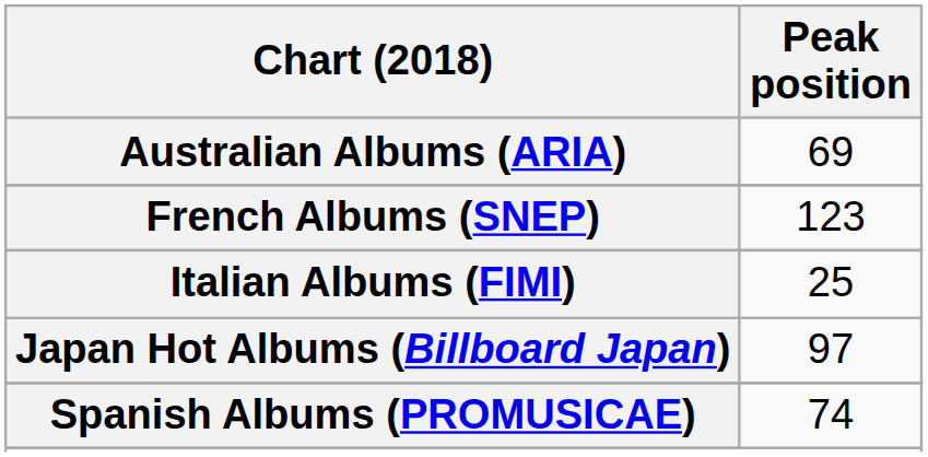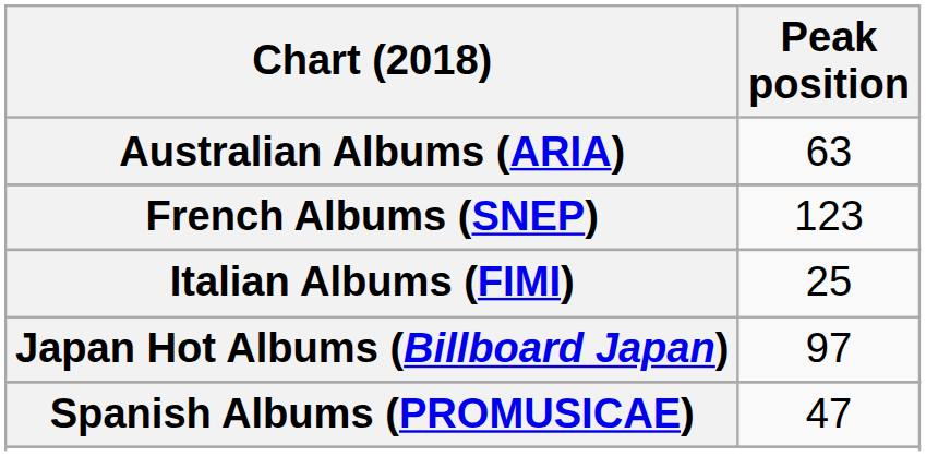 <table class="wikitable sortable plainrowheaders" style="text-align:center">
 <tr>
 <th scope="col">Chart (2018)</th>
 <th scope="col">Peak<br> position</th>
 </tr>
 <tr>
 <th scope="row">Australian Albums (<a href='#'>ARIA</a>)</th>
-<td>69</td>
+<td>63</td>
 </tr>
 <tr>
 </tr>
 <tr>
 </tr>
 <tr>
 </tr>
 <tr>
 </tr>
 <tr>
 </tr>
 <tr>
 <th scope="row">French Albums (<a href='#'>SNEP</a>)</th>
 <td>123</td>
 </tr>
 <tr>
 </tr>
 <tr>
 </tr>
 <tr>
 <th scope="row">Italian Albums (<a href='#'>FIMI</a>)</th>
 <td>25</td>
 </tr>
 <tr>
 <th scope="row">Japan Hot Albums (<em><a href='#'>Billboard Japan</a></em>)</th>
 <td>97</td>
 </tr>
 <tr>
 </tr>
 <tr>
 </tr>
 <tr>
 <th scope="row">Spanish Albums (<a href='#'>PROMUSICAE</a>)</th>
-<td>74</td>
+<td>47</td>
 </tr>
 <tr>
 </tr>
 <tr>
 </tr>
 <tr>
 </tr>
 <tr>
 </tr>
 <tr>
 </tr>
 <tr>
 </tr>
 <tr>
 </tr>
 </table>
